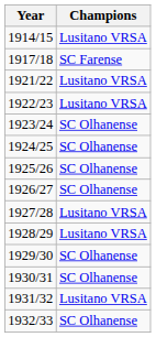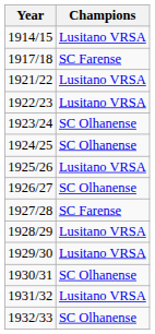 <table class="wikitable" style="text-align:left">
 <tr>
 <th style= width="100px">Year</th>
 <th style= width="400px">Champions</th>
 </tr>
 <tr>
 <td>1914/15</td>
 <td><a href='#'>Lusitano VRSA</a></td>
 </tr>
 <tr>
 <td>1917/18</td>
 <td><a href='#'>SC Farense</a></td>
 </tr>
 <tr>
 <td>1921/22</td>
 <td><a href='#'>Lusitano VRSA</a></td>
 </tr>
 <tr>
 <td>1922/23</td>
 <td><a href='#'>Lusitano VRSA</a></td>
 </tr>
 <tr>
 <td>1923/24</td>
 <td><a href='#'>SC Olhanense</a></td>
 </tr>
 <tr>
 <td>1924/25</td>
 <td><a href='#'>SC Olhanense</a></td>
 </tr>
 <tr>
 <td>1925/26</td>
-<td><a href='#'>SC Olhanense</a></td>
+<td><a href='#'>Lusitano VRSA</a></td>
 </tr>
 <tr>
 <td>1926/27</td>
 <td><a href='#'>SC Olhanense</a></td>
 </tr>
 <tr>
 <td>1927/28</td>
-<td><a href='#'>Lusitano VRSA</a></td>
+<td><a href='#'>SC Farense</a></td>
 </tr>
 <tr>
 <td>1928/29</td>
 <td><a href='#'>Lusitano VRSA</a></td>
 </tr>
 <tr>
 <td>1929/30</td>
-<td><a href='#'>SC Olhanense</a></td>
+<td><a href='#'>Lusitano VRSA</a></td>
 </tr>
 <tr>
 <td>1930/31</td>
 <td><a href='#'>SC Olhanense</a></td>
 </tr>
 <tr>
 <td>1931/32</td>
 <td><a href='#'>Lusitano VRSA</a></td>
 </tr>
 <tr>
 <td>1932/33</td>
 <td><a href='#'>SC Olhanense</a></td>
 </tr>
 </table>
